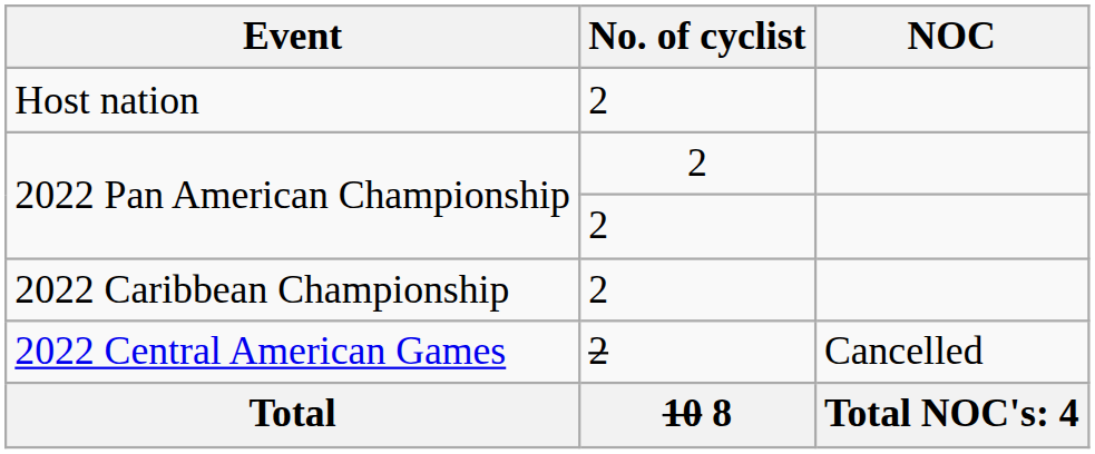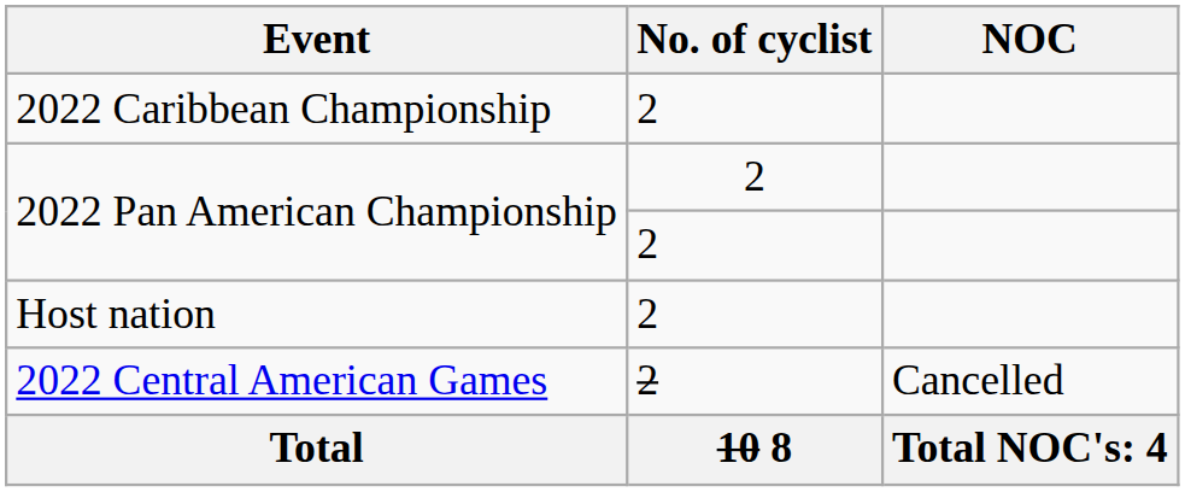 <table class="wikitable">
 <tr>
 <th>Event</th>
 <th>No. of cyclist</th>
 <th>NOC</th>
 </tr>
 <tr>
-<td>Host nation</td>
+<td>2022 Caribbean Championship</td>
 <td>2</td>
 <td></td>
 </tr>
 <tr>
 <td rowspan="2">2022 Pan American Championship</td>
 <td style="text-align:center;">2</td>
 <td></td>
 </tr>
 <tr>
 <td>2</td>
 <td></td>
 </tr>
 <tr>
-<td>2022 Caribbean Championship</td>
+<td>Host nation</td>
 <td>2</td>
 <td></td>
 </tr>
 <tr>
 <td><a href='#'>2022 Central American Games</a></td>
 <td><s>2</s></td>
 <td>Cancelled</td>
 </tr>
 <tr>
 <th>Total</th>
 <th><s>10</s> 8</th>
 <th>Total NOC's: 4</th>
 </tr>
 </table>
